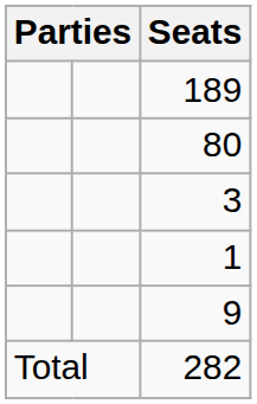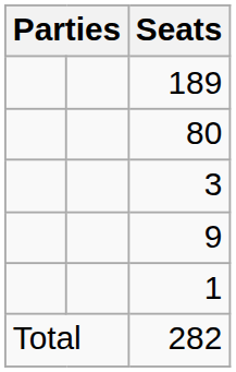 <table class="wikitable" style="text-align:left;">
 <tr>
 <th colspan="2" style="text-align:left;">Parties</th>
 <th>Seats</th>
 </tr>
 <tr>
 <td></td>
 <td></td>
 <td style="text-align:right;">189</td>
 </tr>
 <tr>
 <td></td>
 <td></td>
 <td style="text-align:right;">80</td>
 </tr>
 <tr>
 <td></td>
 <td></td>
 <td style="text-align:right;">3</td>
 </tr>
 <tr>
 <td></td>
 <td></td>
-<td style="text-align:right;">1</td>
+<td style="text-align:right;">9</td>
 </tr>
 <tr>
 <td></td>
 <td></td>
-<td style="text-align:right;">9</td>
+<td style="text-align:right;">1</td>
 </tr>
 <tr>
 <td colspan="2" style="text-align:left;">Total</td>
 <td style="text-align:right;">282</td>
 </tr>
 </table>
